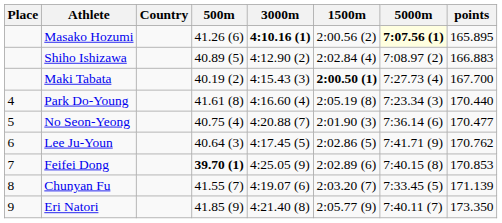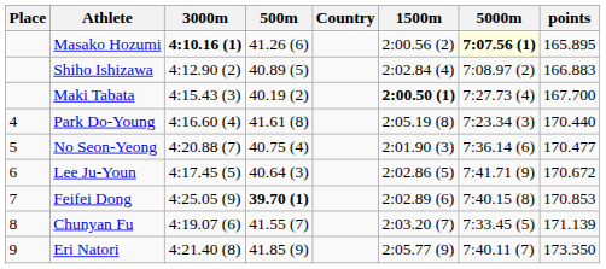 <table class="wikitable">
 <tr>
 <th>Place</th>
 <th>Athlete</th>
+<th>3000m</th>
+<th>500m</th>
 <th>Country</th>
-<th>500m</th>
-<th>3000m</th>
 <th>1500m</th>
 <th>5000m</th>
 <th>points</th>
 </tr>
 <tr>
 <td></td>
 <td><a href='#'>Masako Hozumi</a></td>
+<td><strong>4:10.16 (1)</strong></td>
+<td>41.26 (6)</td>
 <td></td>
-<td>41.26 (6)</td>
-<td><strong>4:10.16 (1)</strong></td>
 <td>2:00.56 (2)</td>
 <td style="background: lightyellow;"><strong>7:07.56 (1)</strong></td>
 <td>165.895</td>
 </tr>
 <tr>
 <td></td>
 <td><a href='#'>Shiho Ishizawa</a></td>
+<td>4:12.90 (2)</td>
+<td>40.89 (5)</td>
 <td></td>
-<td>40.89 (5)</td>
-<td>4:12.90 (2)</td>
 <td>2:02.84 (4)</td>
 <td>7:08.97 (2)</td>
 <td>166.883</td>
 </tr>
 <tr>
 <td></td>
 <td><a href='#'>Maki Tabata</a></td>
+<td>4:15.43 (3)</td>
+<td>40.19 (2)</td>
 <td></td>
-<td>40.19 (2)</td>
-<td>4:15.43 (3)</td>
 <td><strong>2:00.50 (1)</strong></td>
 <td>7:27.73 (4)</td>
 <td>167.700</td>
 </tr>
 <tr>
 <td>4</td>
 <td><a href='#'>Park Do-Young</a></td>
+<td>4:16.60 (4)</td>
+<td>41.61 (8)</td>
 <td></td>
-<td>41.61 (8)</td>
-<td>4:16.60 (4)</td>
 <td>2:05.19 (8)</td>
 <td>7:23.34 (3)</td>
 <td>170.440</td>
 </tr>
 <tr>
 <td>5</td>
 <td><a href='#'>No Seon-Yeong</a></td>
+<td>4:20.88 (7)</td>
+<td>40.75 (4)</td>
 <td></td>
-<td>40.75 (4)</td>
-<td>4:20.88 (7)</td>
 <td>2:01.90 (3)</td>
 <td>7:36.14 (6)</td>
 <td>170.477</td>
 </tr>
 <tr>
 <td>6</td>
 <td><a href='#'>Lee Ju-Youn</a></td>
+<td>4:17.45 (5)</td>
+<td>40.64 (3)</td>
 <td></td>
-<td>40.64 (3)</td>
-<td>4:17.45 (5)</td>
 <td>2:02.86 (5)</td>
 <td>7:41.71 (9)</td>
-<td>170.762</td>
+<td>170.672</td>
 </tr>
 <tr>
 <td>7</td>
 <td><a href='#'>Feifei Dong</a></td>
+<td>4:25.05 (9)</td>
+<td><strong>39.70 (1)</strong></td>
 <td></td>
-<td><strong>39.70 (1)</strong></td>
-<td>4:25.05 (9)</td>
 <td>2:02.89 (6)</td>
 <td>7:40.15 (8)</td>
 <td>170.853</td>
 </tr>
 <tr>
 <td>8</td>
 <td><a href='#'>Chunyan Fu</a></td>
+<td>4:19.07 (6)</td>
+<td>41.55 (7)</td>
 <td></td>
-<td>41.55 (7)</td>
-<td>4:19.07 (6)</td>
 <td>2:03.20 (7)</td>
 <td>7:33.45 (5)</td>
 <td>171.139</td>
 </tr>
 <tr>
 <td>9</td>
 <td><a href='#'>Eri Natori</a></td>
+<td>4:21.40 (8)</td>
+<td>41.85 (9)</td>
 <td></td>
-<td>41.85 (9)</td>
-<td>4:21.40 (8)</td>
 <td>2:05.77 (9)</td>
 <td>7:40.11 (7)</td>
 <td>173.350</td>
 </tr>
 </table>
